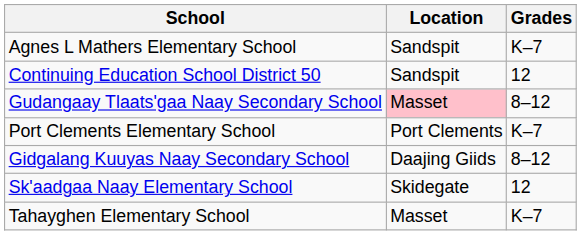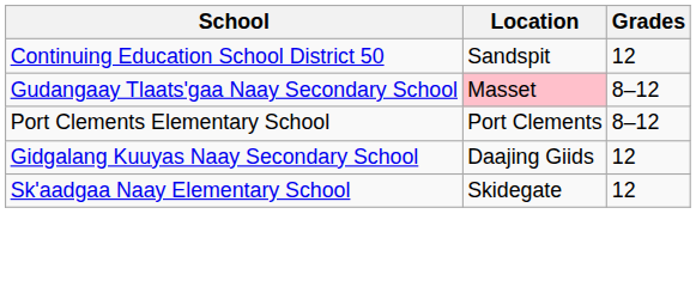 <table class="wikitable">
 <tr>
 <th>School</th>
 <th>Location</th>
 <th>Grades</th>
-</tr>
-<tr>
-<td>Agnes L Mathers Elementary School</td>
-<td>Sandspit</td>
-<td>K–7</td>
 </tr>
 <tr>
 <td><a href='#'>Continuing Education School District 50</a></td>
 <td>Sandspit</td>
 <td>12</td>
 </tr>
 <tr>
 <td><a href='#'>Gudangaay Tlaats'gaa Naay Secondary School</a></td>
 <td style="background: pink;">Masset</td>
 <td>8–12</td>
 </tr>
 <tr>
 <td>Port Clements Elementary School</td>
 <td>Port Clements</td>
-<td>K–7</td>
+<td>8–12</td>
 </tr>
 <tr>
 <td><a href='#'>Gidgalang Kuuyas Naay Secondary School</a></td>
 <td>Daajing Giids</td>
-<td>8–12</td>
+<td>12</td>
 </tr>
 <tr>
 <td><a href='#'>Sk'aadgaa Naay Elementary School</a></td>
 <td>Skidegate</td>
 <td>12</td>
 </tr>
-<tr>
-<td>Tahayghen Elementary School</td>
-<td>Masset</td>
-<td>K–7</td>
-</tr>
 </table>
